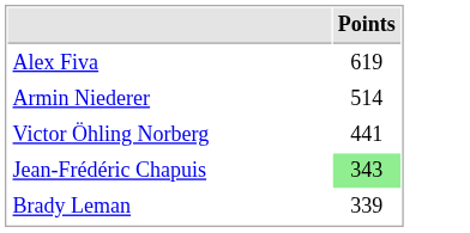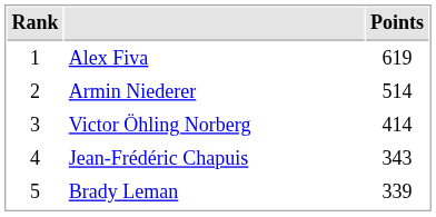 <table cellspacing="1" cellpadding="3" style="border:1px solid #AAAAAA;font-size:86%">
 <tr bgcolor="#E4E4E4">
+<th style="border-bottom:1px solid #AAAAAA" width=10>Rank</th>
 <th style="border-bottom:1px solid #AAAAAA" width=200></th>
 <th style="border-bottom:1px solid #AAAAAA" width=20>Points</th>
 </tr>
 <tr>
+<td style="text-align:center;">1</td>
 <td> <a href='#'>Alex Fiva</a></td>
 <td align=center>619</td>
 </tr>
 <tr>
+<td style="text-align:center;">2</td>
 <td> <a href='#'>Armin Niederer</a></td>
 <td align=center>514</td>
 </tr>
 <tr>
+<td style="text-align:center;">3</td>
 <td> <a href='#'>Victor Öhling Norberg</a></td>
-<td align=center>441</td>
+<td align=center>414</td>
 </tr>
 <tr>
+<td style="text-align:center;">4</td>
 <td> <a href='#'>Jean-Frédéric Chapuis</a></td>
-<td align=center style="background: lightgreen;">343</td>
+<td align=center>343</td>
 </tr>
 <tr>
+<td style="text-align:center;">5</td>
 <td> <a href='#'>Brady Leman</a></td>
 <td align=center>339</td>
 </tr>
 </table>
